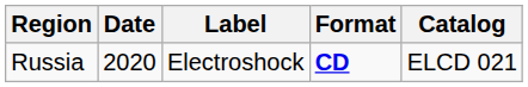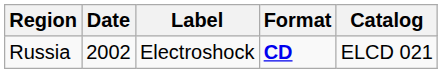 <table class="wikitable">
 <tr>
 <th>Region</th>
 <th>Date</th>
 <th>Label</th>
 <th>Format</th>
 <th>Catalog</th>
 </tr>
 <tr>
 <td>Russia</td>
-<td>2020</td>
+<td>2002</td>
 <td>Electroshock</td>
 <td><strong><a href='#'>CD</a></strong></td>
 <td>ELCD 021</td>
 </tr>
 </table>
